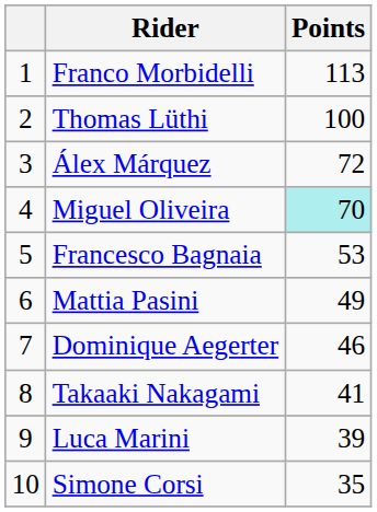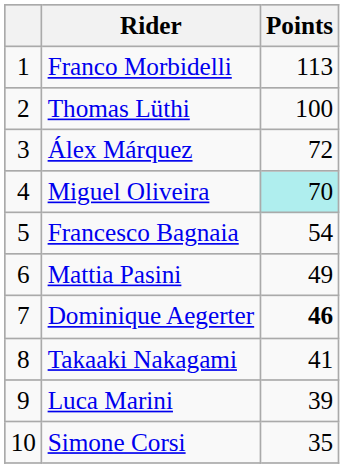 <table class="wikitable" style="font-size: 95%;">
 <tr>
 <th></th>
 <th>Rider</th>
 <th>Points</th>
 </tr>
 <tr>
 <td align=center>1</td>
 <td> <a href='#'>Franco Morbidelli</a></td>
 <td align=right>113</td>
 </tr>
 <tr>
 <td align=center>2</td>
 <td> <a href='#'>Thomas Lüthi</a></td>
 <td align=right>100</td>
 </tr>
 <tr>
 <td align=center>3</td>
 <td> <a href='#'>Álex Márquez</a></td>
 <td align=right>72</td>
 </tr>
 <tr>
 <td align=center>4</td>
 <td> <a href='#'>Miguel Oliveira</a></td>
 <td align=right style="background: paleturquoise;">70</td>
 </tr>
 <tr>
 <td align=center>5</td>
 <td> <a href='#'>Francesco Bagnaia</a></td>
-<td align=right>53</td>
+<td align=right>54</td>
 </tr>
 <tr>
 <td align=center>6</td>
 <td> <a href='#'>Mattia Pasini</a></td>
 <td align=right>49</td>
 </tr>
 <tr>
 <td align=center>7</td>
 <td> <a href='#'>Dominique Aegerter</a></td>
-<td align=right>46</td>
+<td align=right><strong>46</strong></td>
 </tr>
 <tr>
 <td align=center>8</td>
 <td> <a href='#'>Takaaki Nakagami</a></td>
 <td align=right>41</td>
 </tr>
 <tr>
 <td align=center>9</td>
 <td> <a href='#'>Luca Marini</a></td>
 <td align=right>39</td>
 </tr>
 <tr>
 <td align=center>10</td>
 <td> <a href='#'>Simone Corsi</a></td>
 <td align=right>35</td>
 </tr>
 </table>
